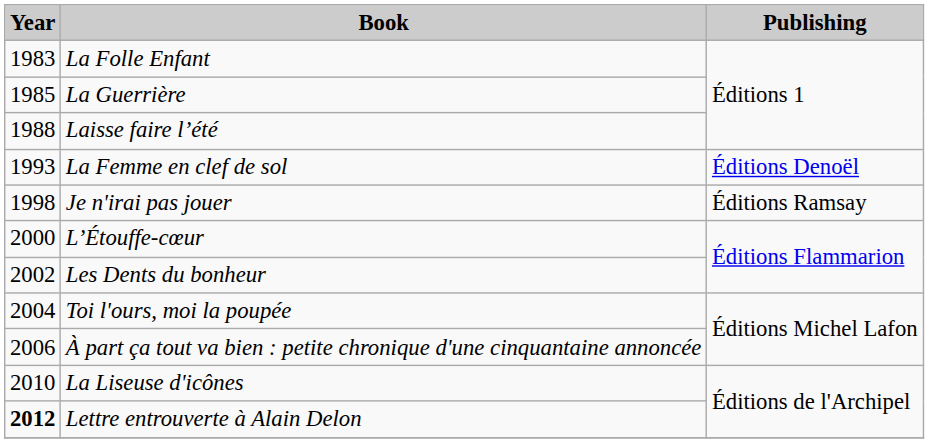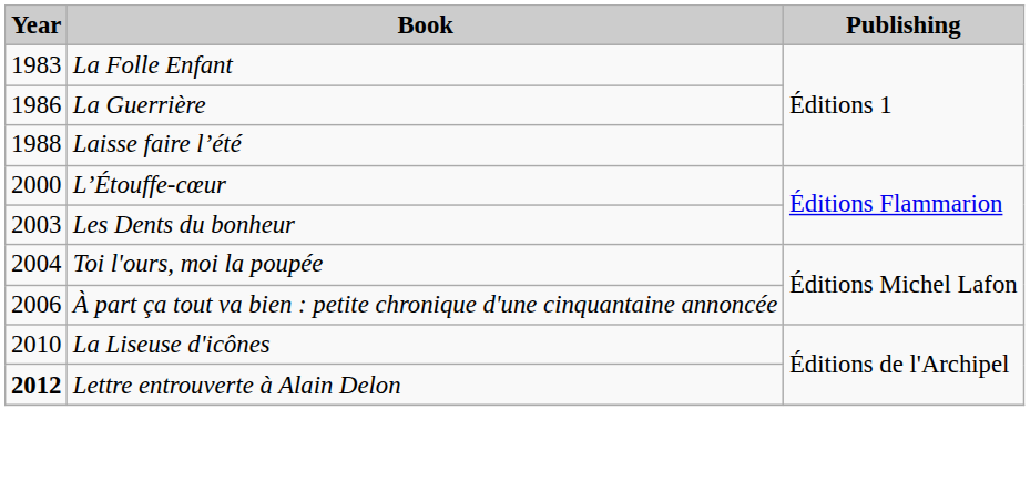 <table class="wikitable">
 <tr>
 <th style="background: #CCCCCC;">Year</th>
 <th style="background: #CCCCCC;">Book</th>
 <th style="background: #CCCCCC;">Publishing</th>
 </tr>
 <tr>
 <td>1983</td>
 <td><em>La Folle Enfant</em></td>
 <td rowspan=3>Éditions 1</td>
 </tr>
 <tr>
-<td>1985</td>
+<td>1986</td>
 <td><em>La Guerrière</em></td>
 </tr>
 <tr>
 <td>1988</td>
 <td><em>Laisse faire l’été</em></td>
 </tr>
 <tr>
-<td>1993</td>
-<td><em>La Femme en clef de sol</em></td>
-<td><a href='#'>Éditions Denoël</a></td>
-</tr>
-<tr>
-<td>1998</td>
-<td><em>Je n'irai pas jouer</em></td>
-<td>Éditions Ramsay</td>
-</tr>
-<tr>
 <td>2000</td>
 <td><em>L’Étouffe-cœur</em></td>
 <td rowspan=2><a href='#'>Éditions Flammarion</a></td>
 </tr>
 <tr>
-<td>2002</td>
+<td>2003</td>
 <td><em>Les Dents du bonheur</em></td>
 </tr>
 <tr>
 <td>2004</td>
 <td><em>Toi l'ours, moi la poupée</em></td>
 <td rowspan=2>Éditions Michel Lafon</td>
 </tr>
 <tr>
 <td>2006</td>
 <td><em>À part ça tout va bien : petite chronique d'une cinquantaine annoncée</em></td>
 </tr>
 <tr>
 <td>2010</td>
 <td><em>La Liseuse d'icônes</em></td>
 <td rowspan=2>Éditions de l'Archipel</td>
 </tr>
 <tr>
 <td><strong>2012</strong></td>
 <td><em>Lettre entrouverte à Alain Delon</em></td>
 </tr>
 <tr>
 </tr>
 </table>
